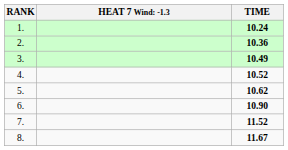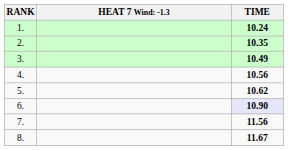 <table class="wikitable" style="border-collapse: collapse; font-size: 90%;">
 <tr>
 <th>RANK</th>
 <th style="width: 20em">HEAT 7 <small>Wind: -1.3</small></th>
 <th style="width: 5em">TIME</th>
 </tr>
 <tr style="background:#ccffcc;">
 <td align="center">1.</td>
 <td></td>
 <td align="center"><strong>10.24</strong></td>
 </tr>
 <tr style="background:#ccffcc;">
 <td align="center">2.</td>
 <td></td>
-<td align="center"><strong>10.36</strong></td>
+<td align="center"><strong>10.35</strong></td>
 </tr>
 <tr style="background:#ccffcc;">
 <td align="center">3.</td>
 <td></td>
 <td align="center"><strong>10.49</strong></td>
 </tr>
 <tr>
 <td align="center">4.</td>
 <td></td>
-<td align="center"><strong>10.52</strong></td>
+<td align="center"><strong>10.56</strong></td>
 </tr>
 <tr>
 <td align="center">5.</td>
 <td></td>
 <td align="center"><strong>10.62</strong></td>
 </tr>
 <tr>
 <td align="center">6.</td>
 <td></td>
-<td align="center"><strong>10.90</strong></td>
+<td align="center" style="background: lavender;"><strong>10.90</strong></td>
 </tr>
 <tr>
 <td align="center">7.</td>
 <td></td>
-<td align="center"><strong>11.52</strong></td>
+<td align="center"><strong>11.56</strong></td>
 </tr>
 <tr>
 <td align="center">8.</td>
 <td></td>
 <td align="center"><strong>11.67</strong></td>
 </tr>
 </table>
